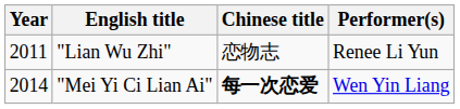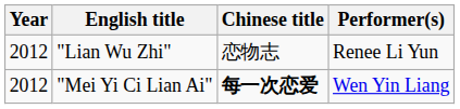 <table class="wikitable sortable">
 <tr>
 <th>Year</th>
 <th>English title</th>
 <th>Chinese title</th>
 <th>Performer(s)</th>
 </tr>
 <tr>
-<td>2011</td>
+<td>2012</td>
 <td>"Lian Wu Zhi"</td>
 <td>恋物志</td>
 <td>Renee Li Yun</td>
 </tr>
 <tr>
-<td>2014</td>
+<td>2012</td>
 <td>"Mei Yi Ci Lian Ai"</td>
 <td><strong>每一次恋爱</strong></td>
 <td><a href='#'>Wen Yin Liang</a></td>
 </tr>
 </table>
